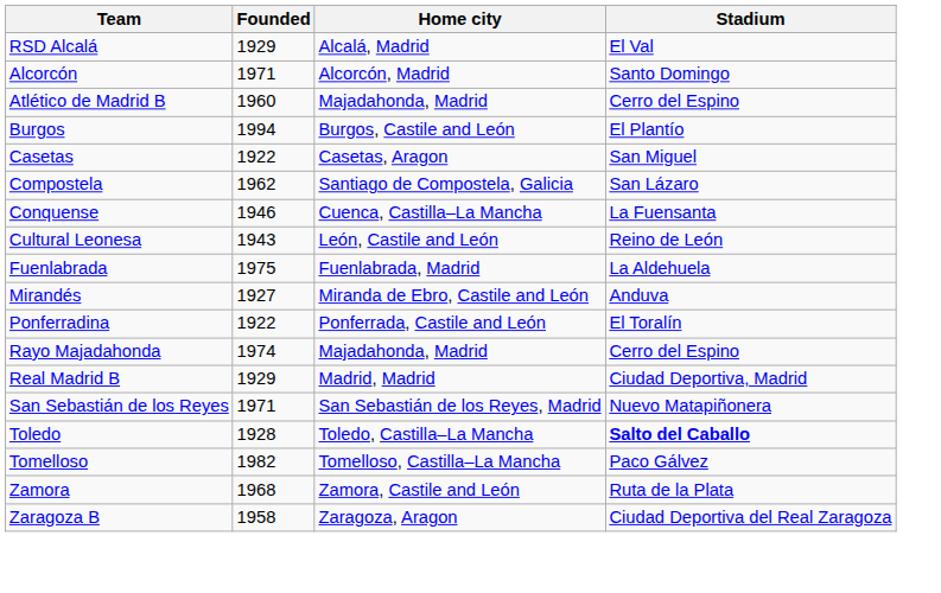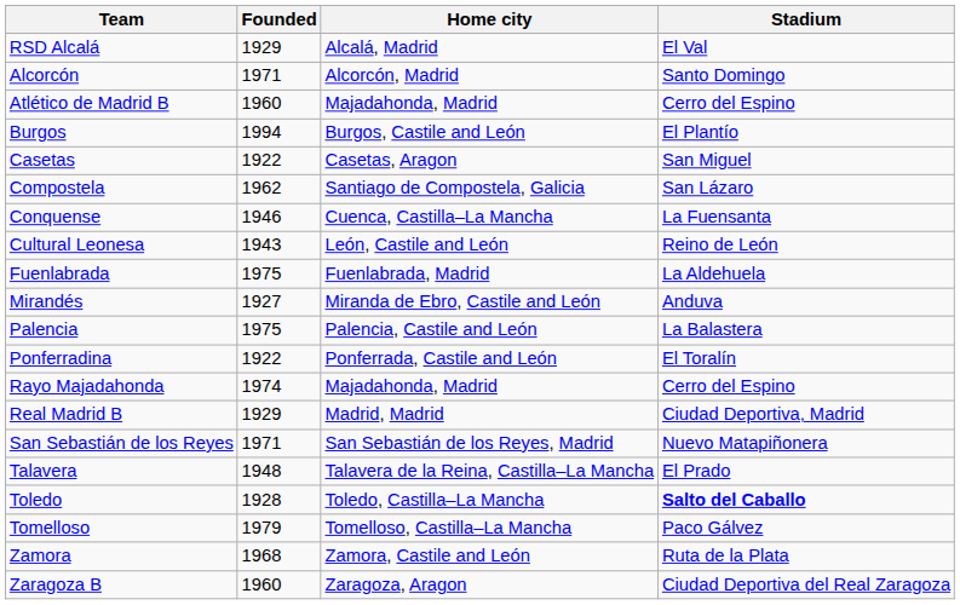 <table class="wikitable sortable">
 <tr>
 <th>Team</th>
 <th>Founded</th>
 <th>Home city</th>
 <th>Stadium</th>
 </tr>
 <tr>
 <td><a href='#'>RSD Alcalá</a></td>
 <td>1929</td>
 <td><a href='#'>Alcalá</a>, <a href='#'>Madrid</a></td>
 <td><a href='#'>El Val</a></td>
 </tr>
 <tr>
 <td><a href='#'>Alcorcón</a></td>
 <td>1971</td>
 <td><a href='#'>Alcorcón</a>, <a href='#'>Madrid</a></td>
 <td><a href='#'>Santo Domingo</a></td>
 </tr>
 <tr>
 <td><a href='#'>Atlético de Madrid B</a></td>
 <td>1960</td>
 <td><a href='#'>Majadahonda</a>, <a href='#'>Madrid</a></td>
 <td><a href='#'>Cerro del Espino</a></td>
 </tr>
 <tr>
 <td><a href='#'>Burgos</a></td>
 <td>1994</td>
 <td><a href='#'>Burgos</a>, <a href='#'>Castile and León</a></td>
 <td><a href='#'>El Plantío</a></td>
 </tr>
 <tr>
 <td><a href='#'>Casetas</a></td>
 <td>1922</td>
 <td><a href='#'>Casetas</a>, <a href='#'>Aragon</a></td>
 <td><a href='#'>San Miguel</a></td>
 </tr>
 <tr>
 <td><a href='#'>Compostela</a></td>
 <td>1962</td>
 <td><a href='#'>Santiago de Compostela</a>, <a href='#'>Galicia</a></td>
 <td><a href='#'>San Lázaro</a></td>
 </tr>
 <tr>
 <td><a href='#'>Conquense</a></td>
 <td>1946</td>
 <td><a href='#'>Cuenca</a>, <a href='#'>Castilla–La Mancha</a></td>
 <td><a href='#'>La Fuensanta</a></td>
 </tr>
 <tr>
 <td><a href='#'>Cultural Leonesa</a></td>
 <td>1943</td>
 <td><a href='#'>León</a>, <a href='#'>Castile and León</a></td>
 <td><a href='#'>Reino de León</a></td>
 </tr>
 <tr>
 <td><a href='#'>Fuenlabrada</a></td>
 <td>1975</td>
 <td><a href='#'>Fuenlabrada</a>, <a href='#'>Madrid</a></td>
 <td><a href='#'>La Aldehuela</a></td>
 </tr>
 <tr>
 <td><a href='#'>Mirandés</a></td>
 <td>1927</td>
 <td><a href='#'>Miranda de Ebro</a>, <a href='#'>Castile and León</a></td>
 <td><a href='#'>Anduva</a></td>
 </tr>
 <tr>
+<td><a href='#'>Palencia</a></td>
+<td>1975</td>
+<td><a href='#'>Palencia</a>, <a href='#'>Castile and León</a></td>
+<td><a href='#'>La Balastera</a></td>
+</tr>
+<tr>
 <td><a href='#'>Ponferradina</a></td>
 <td>1922</td>
 <td><a href='#'>Ponferrada</a>, <a href='#'>Castile and León</a></td>
 <td><a href='#'>El Toralín</a></td>
 </tr>
 <tr>
 <td><a href='#'>Rayo Majadahonda</a></td>
 <td>1974</td>
 <td><a href='#'>Majadahonda</a>, <a href='#'>Madrid</a></td>
 <td><a href='#'>Cerro del Espino</a></td>
 </tr>
 <tr>
 <td><a href='#'>Real Madrid B</a></td>
 <td>1929</td>
 <td><a href='#'>Madrid</a>, <a href='#'>Madrid</a></td>
 <td><a href='#'>Ciudad Deportiva, Madrid</a></td>
 </tr>
 <tr>
 <td><a href='#'>San Sebastián de los Reyes</a></td>
 <td>1971</td>
 <td><a href='#'>San Sebastián de los Reyes</a>, <a href='#'>Madrid</a></td>
 <td><a href='#'>Nuevo Matapiñonera</a></td>
 </tr>
 <tr>
+<td><a href='#'>Talavera</a></td>
+<td>1948</td>
+<td><a href='#'>Talavera de la Reina</a>, <a href='#'>Castilla–La Mancha</a></td>
+<td><a href='#'>El Prado</a></td>
+</tr>
+<tr>
 <td><a href='#'>Toledo</a></td>
 <td>1928</td>
 <td><a href='#'>Toledo</a>, <a href='#'>Castilla–La Mancha</a></td>
 <td><strong><a href='#'>Salto del Caballo</a></strong></td>
 </tr>
 <tr>
 <td><a href='#'>Tomelloso</a></td>
-<td>1982</td>
+<td>1979</td>
 <td><a href='#'>Tomelloso</a>, <a href='#'>Castilla–La Mancha</a></td>
 <td><a href='#'>Paco Gálvez</a></td>
 </tr>
 <tr>
 <td><a href='#'>Zamora</a></td>
 <td>1968</td>
 <td><a href='#'>Zamora</a>, <a href='#'>Castile and León</a></td>
 <td><a href='#'>Ruta de la Plata</a></td>
 </tr>
 <tr>
 <td><a href='#'>Zaragoza B</a></td>
-<td>1958</td>
+<td>1960</td>
 <td><a href='#'>Zaragoza</a>, <a href='#'>Aragon</a></td>
 <td><a href='#'>Ciudad Deportiva del Real Zaragoza</a></td>
 </tr>
 </table>
